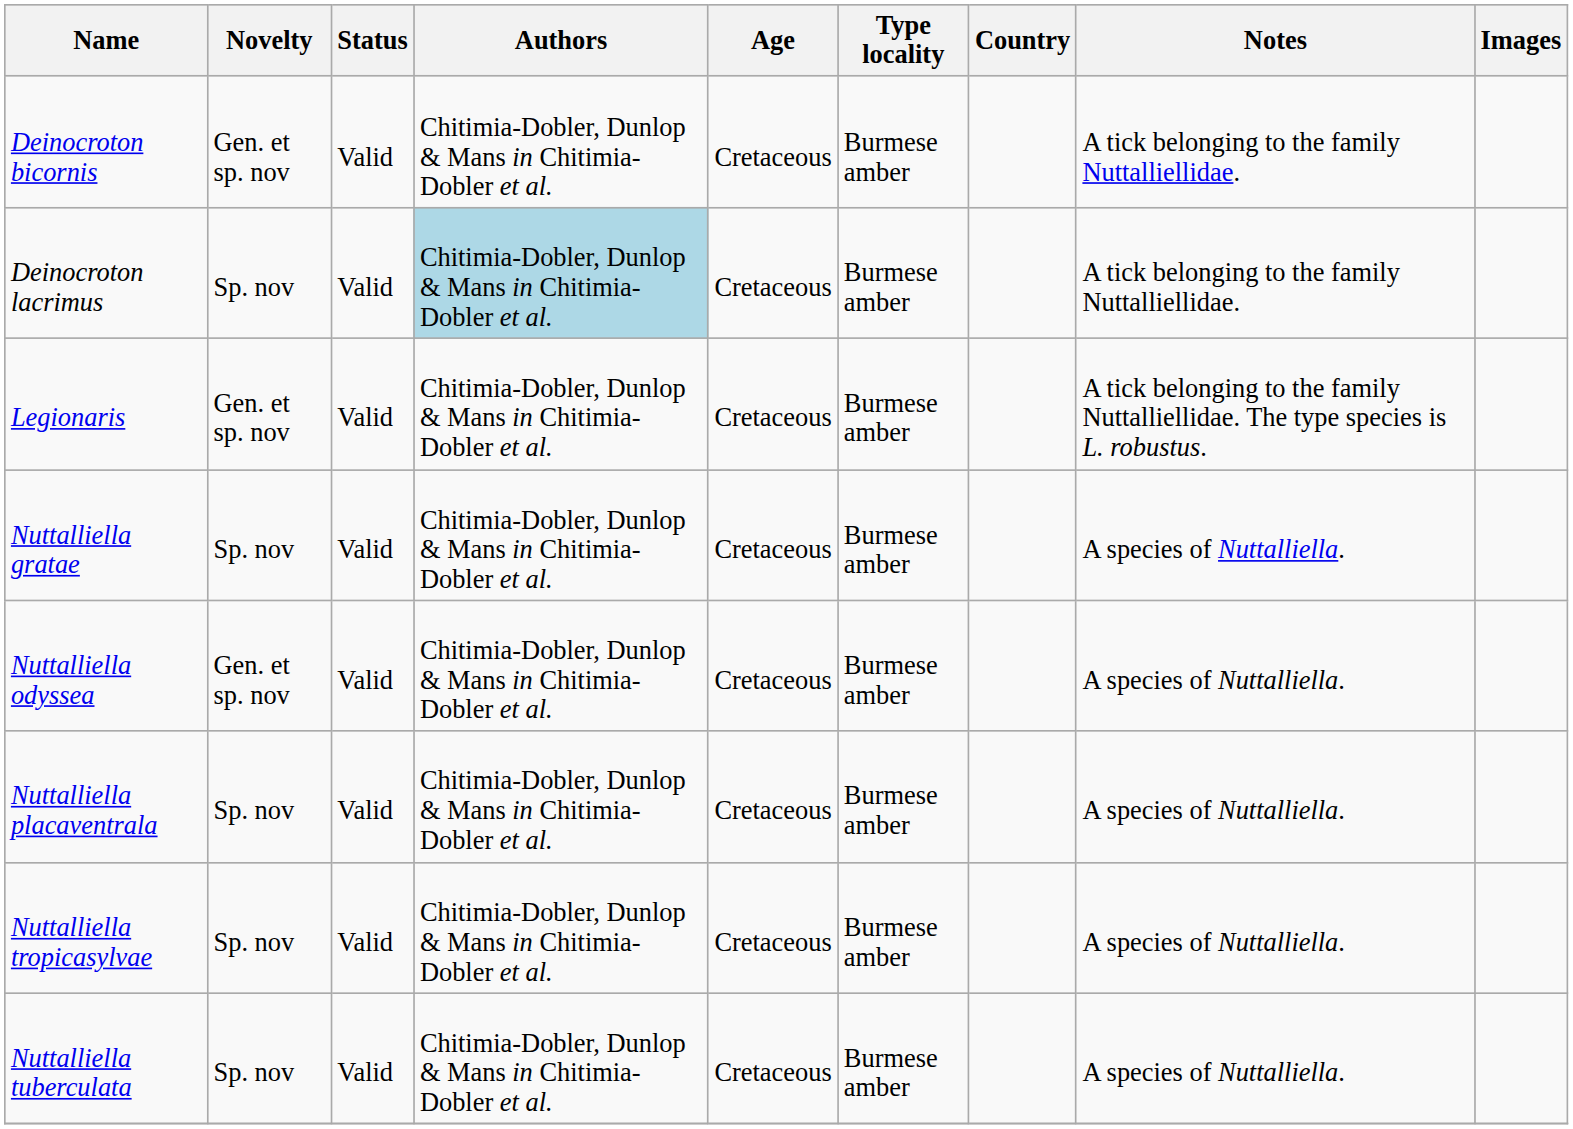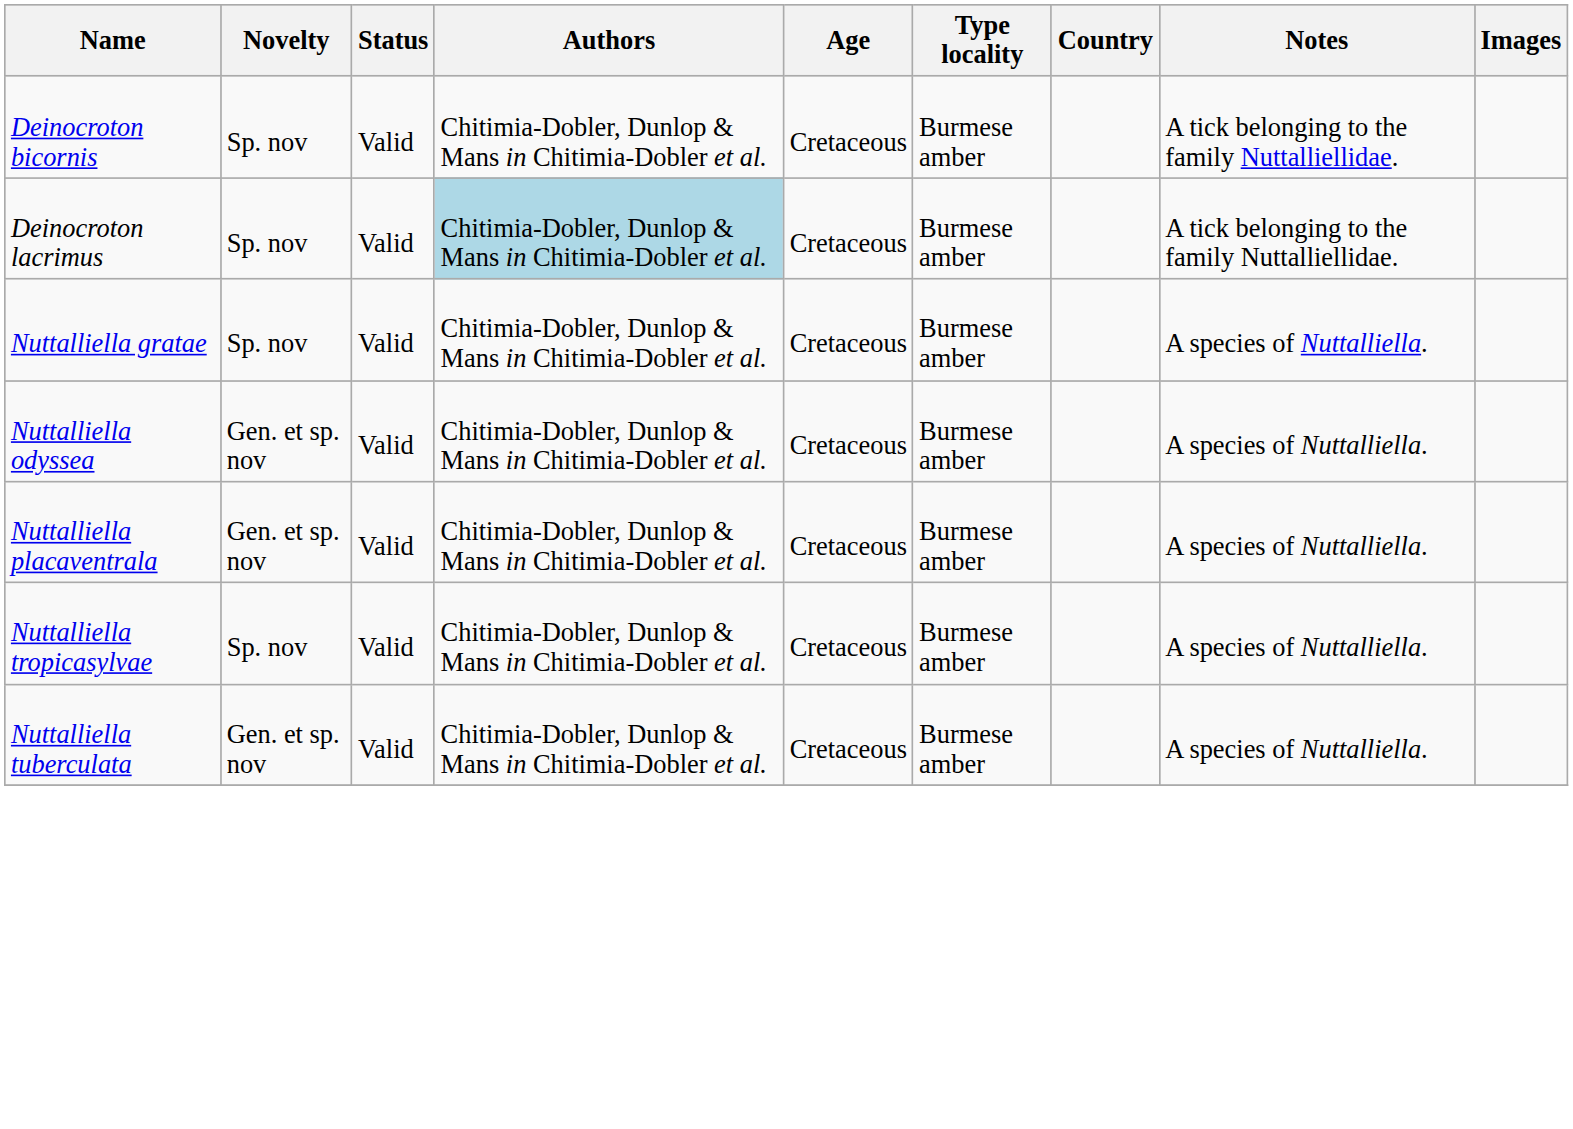 <table class="wikitable sortable" align="center" width="75%">
 <tr>
 <th>Name</th>
 <th>Novelty</th>
 <th>Status</th>
 <th>Authors</th>
 <th>Age</th>
 <th>Type locality</th>
 <th>Country</th>
 <th>Notes</th>
 <th>Images</th>
 </tr>
 <tr>
 <td><br><em><a href='#'> Deinocroton bicornis</a></em></td>
-<td><br>Gen. et sp. nov</td>
+<td><br>Sp. nov</td>
 <td><br>Valid</td>
 <td><br>Chitimia-Dobler, Dunlop & Mans <em>in</em> Chitimia-Dobler <em>et al.</em></td>
 <td><br>Cretaceous</td>
 <td><br>Burmese amber</td>
 <td><br></td>
 <td><br>A tick belonging to the family <a href='#'>Nuttalliellidae</a>.</td>
 <td></td>
 </tr>
 <tr>
 <td><br><em>Deinocroton lacrimus</em></td>
 <td><br>Sp. nov</td>
 <td><br>Valid</td>
 <td style="background: lightblue;"><br>Chitimia-Dobler, Dunlop & Mans <em>in</em> Chitimia-Dobler <em>et al.</em></td>
 <td><br>Cretaceous</td>
 <td><br>Burmese amber</td>
 <td><br></td>
 <td><br>A tick belonging to the family Nuttalliellidae.</td>
-<td></td>
-</tr>
-<tr>
-<td><br><em><a href='#'>Legionaris</a></em></td>
-<td><br>Gen. et sp. nov</td>
-<td><br>Valid</td>
-<td><br>Chitimia-Dobler, Dunlop & Mans <em>in</em> Chitimia-Dobler <em>et al.</em></td>
-<td><br>Cretaceous</td>
-<td><br>Burmese amber</td>
-<td><br></td>
-<td><br>A tick belonging to the family Nuttalliellidae. The type species is <em>L. robustus</em>.</td>
 <td></td>
 </tr>
 <tr>
 <td><br><em><a href='#'>Nuttalliella gratae</a></em></td>
 <td><br>Sp. nov</td>
 <td><br>Valid</td>
 <td><br>Chitimia-Dobler, Dunlop & Mans <em>in</em> Chitimia-Dobler <em>et al.</em></td>
 <td><br>Cretaceous</td>
 <td><br>Burmese amber</td>
 <td><br></td>
 <td><br>A species of <em><a href='#'>Nuttalliella</a></em>.</td>
 <td></td>
 </tr>
 <tr>
 <td><br><em><a href='#'>Nuttalliella odyssea</a></em></td>
 <td><br>Gen. et sp. nov</td>
 <td><br>Valid</td>
 <td><br>Chitimia-Dobler, Dunlop & Mans <em>in</em> Chitimia-Dobler <em>et al.</em></td>
 <td><br>Cretaceous</td>
 <td><br>Burmese amber</td>
 <td><br></td>
 <td><br>A species of <em>Nuttalliella</em>.</td>
 <td></td>
 </tr>
 <tr>
 <td><br><em><a href='#'>Nuttalliella placaventrala</a></em></td>
-<td><br>Sp. nov</td>
+<td><br>Gen. et sp. nov</td>
 <td><br>Valid</td>
 <td><br>Chitimia-Dobler, Dunlop & Mans <em>in</em> Chitimia-Dobler <em>et al.</em></td>
 <td><br>Cretaceous</td>
 <td><br>Burmese amber</td>
 <td><br></td>
 <td><br>A species of <em>Nuttalliella</em>.</td>
 <td></td>
 </tr>
 <tr>
 <td><br><em><a href='#'>Nuttalliella tropicasylvae</a></em></td>
 <td><br>Sp. nov</td>
 <td><br>Valid</td>
 <td><br>Chitimia-Dobler, Dunlop & Mans <em>in</em> Chitimia-Dobler <em>et al.</em></td>
 <td><br>Cretaceous</td>
 <td><br>Burmese amber</td>
 <td><br></td>
 <td><br>A species of <em>Nuttalliella</em>.</td>
 <td></td>
 </tr>
 <tr>
 <td><br><em><a href='#'>Nuttalliella tuberculata</a></em></td>
-<td><br>Sp. nov</td>
+<td><br>Gen. et sp. nov</td>
 <td><br>Valid</td>
 <td><br>Chitimia-Dobler, Dunlop & Mans <em>in</em> Chitimia-Dobler <em>et al.</em></td>
 <td><br>Cretaceous</td>
 <td><br>Burmese amber</td>
 <td><br></td>
 <td><br>A species of <em>Nuttalliella</em>.</td>
 <td></td>
 </tr>
 <tr>
 </tr>
 </table>
